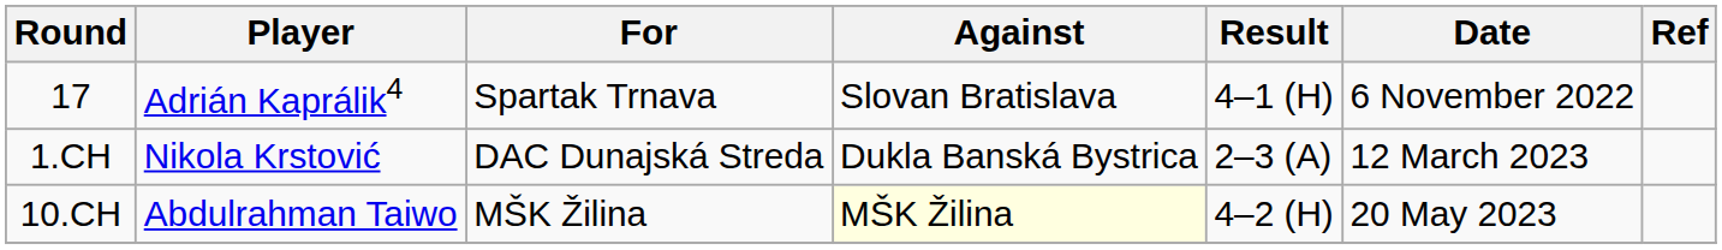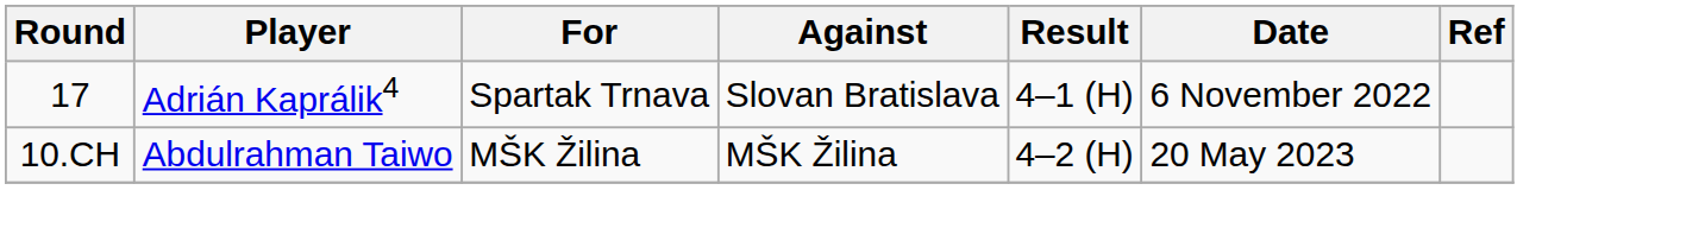 <table class="wikitable">
 <tr>
 <th>Round</th>
 <th>Player</th>
 <th>For</th>
 <th>Against</th>
 <th style="text-align:center">Result</th>
 <th>Date</th>
 <th>Ref</th>
 </tr>
 <tr>
 <td align="center">17</td>
 <td> <a href='#'>Adrián Kaprálik</a><sup>4</sup></td>
 <td>Spartak Trnava</td>
 <td>Slovan Bratislava</td>
 <td>4–1 (H)</td>
 <td>6 November 2022</td>
 <td></td>
 </tr>
 <tr>
-<td align="center">1.CH</td>
-<td> <a href='#'>Nikola Krstović</a></td>
-<td>DAC Dunajská Streda</td>
-<td>Dukla Banská Bystrica</td>
-<td>2–3 (A)</td>
-<td>12 March 2023</td>
-<td></td>
-</tr>
-<tr>
 <td align="center">10.CH</td>
 <td> <a href='#'>Abdulrahman Taiwo</a></td>
 <td>MŠK Žilina</td>
-<td style="background: lightyellow;">MŠK Žilina</td>
+<td>MŠK Žilina</td>
 <td>4–2 (H)</td>
 <td>20 May 2023</td>
 <td></td>
 </tr>
 <tr>
 </tr>
 </table>
